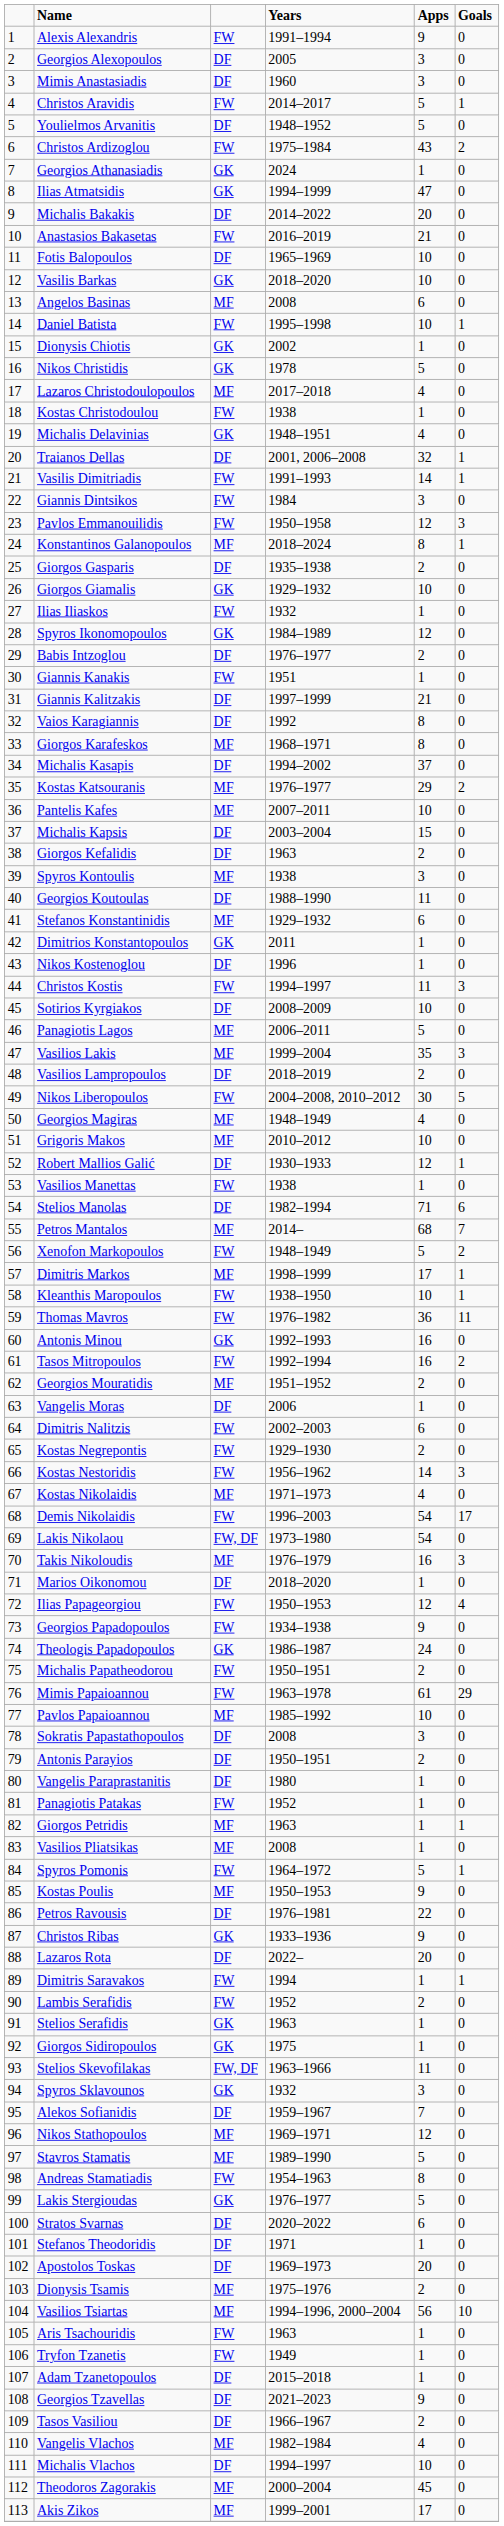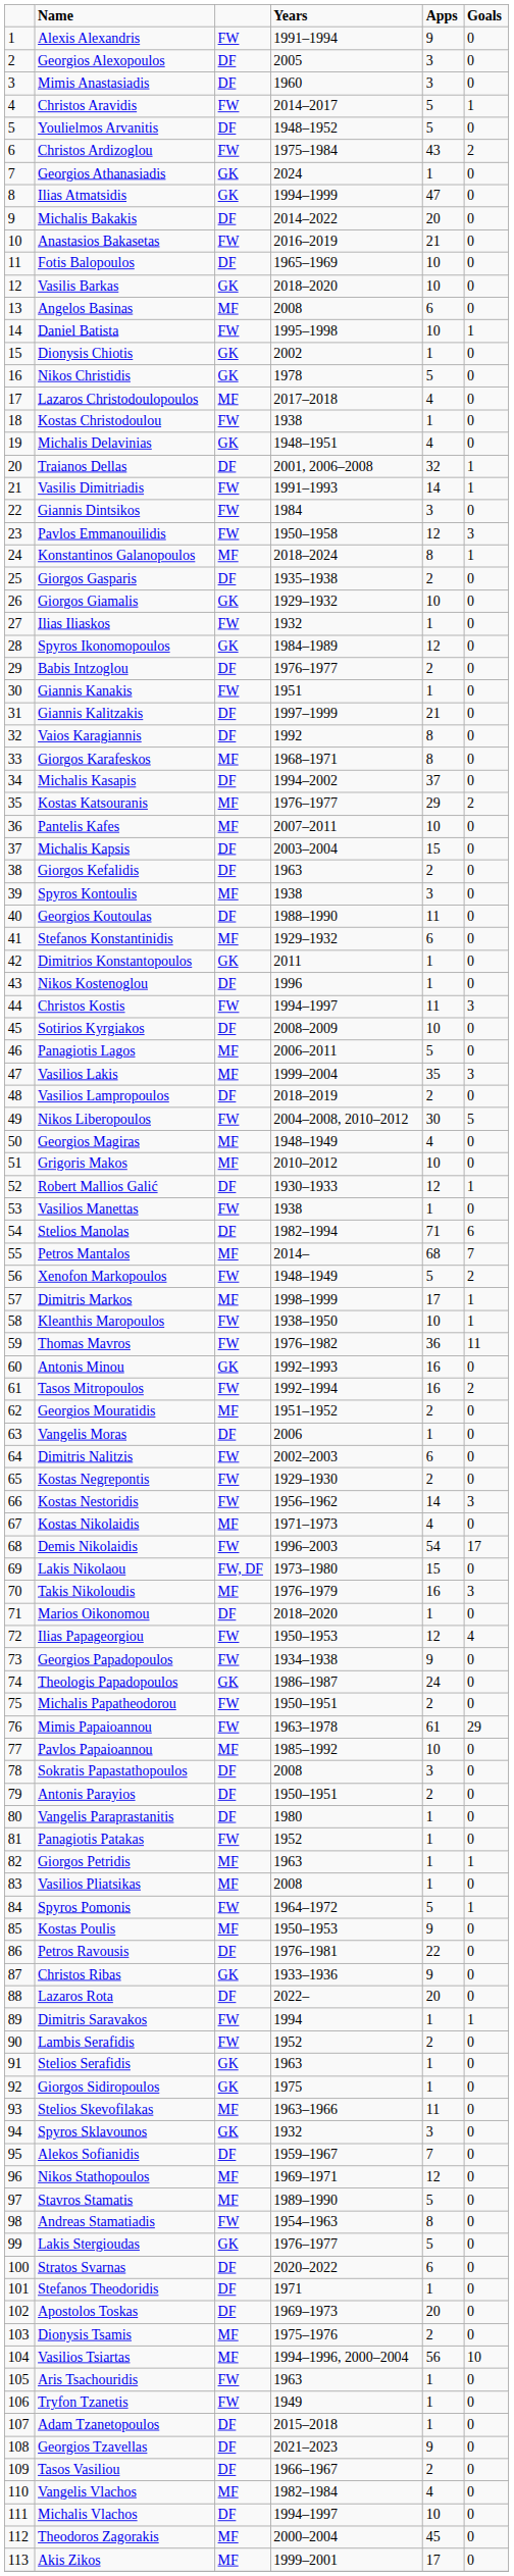 <table class="wikitable collapsible collapsed" style="width:45%" style="background: #FFFFFF; border: 1px #aaa solid; border-collapse: collapse; font-size: 100%;">
 <tr>
 <td></td>
 <td><strong>Name</strong></td>
 <td></td>
 <td><strong>Years</strong></td>
 <td><strong>Apps</strong></td>
 <td><strong>Goals</strong></td>
 </tr>
 <tr>
 <td>1</td>
 <td align=left><a href='#'>Alexis Alexandris</a></td>
 <td><a href='#'>FW</a></td>
 <td>1991–1994</td>
 <td>9</td>
 <td>0</td>
 </tr>
 <tr>
 <td>2</td>
 <td align=left><a href='#'>Georgios Alexopoulos</a></td>
 <td><a href='#'>DF</a></td>
 <td>2005</td>
 <td>3</td>
 <td>0</td>
 </tr>
 <tr>
 <td>3</td>
 <td align=left><a href='#'>Mimis Anastasiadis</a></td>
 <td><a href='#'>DF</a></td>
 <td>1960</td>
 <td>3</td>
 <td>0</td>
 </tr>
 <tr>
 <td>4</td>
 <td align=left><a href='#'>Christos Aravidis</a></td>
 <td><a href='#'>FW</a></td>
 <td>2014–2017</td>
 <td>5</td>
 <td>1</td>
 </tr>
 <tr>
 <td>5</td>
 <td align=left><a href='#'>Youlielmos Arvanitis</a></td>
 <td><a href='#'>DF</a></td>
 <td>1948–1952</td>
 <td>5</td>
 <td>0</td>
 </tr>
 <tr>
 <td>6</td>
 <td align=left><a href='#'>Christos Ardizoglou</a></td>
 <td><a href='#'>FW</a></td>
 <td>1975–1984</td>
 <td>43</td>
 <td>2</td>
 </tr>
 <tr>
 <td>7</td>
 <td align=left><a href='#'>Georgios Athanasiadis</a></td>
 <td><a href='#'>GK</a></td>
 <td>2024</td>
 <td>1</td>
 <td>0</td>
 </tr>
 <tr>
 <td>8</td>
 <td align=left><a href='#'>Ilias Atmatsidis</a></td>
 <td><a href='#'>GK</a></td>
 <td>1994–1999</td>
 <td>47</td>
 <td>0</td>
 </tr>
 <tr>
 <td>9</td>
 <td align=left><a href='#'>Michalis Bakakis</a></td>
 <td><a href='#'>DF</a></td>
 <td>2014–2022</td>
 <td>20</td>
 <td>0</td>
 </tr>
 <tr>
 <td>10</td>
 <td align=left><a href='#'>Anastasios Bakasetas</a></td>
 <td><a href='#'>FW</a></td>
 <td>2016–2019</td>
 <td>21</td>
 <td>0</td>
 </tr>
 <tr>
 <td>11</td>
 <td align=left><a href='#'>Fotis Balopoulos</a></td>
 <td><a href='#'>DF</a></td>
 <td>1965–1969</td>
 <td>10</td>
 <td>0</td>
 </tr>
 <tr>
 <td>12</td>
 <td align=left><a href='#'>Vasilis Barkas</a></td>
 <td><a href='#'>GK</a></td>
 <td>2018–2020</td>
 <td>10</td>
 <td>0</td>
 </tr>
 <tr>
 <td>13</td>
 <td align=left><a href='#'>Angelos Basinas</a></td>
 <td><a href='#'>MF</a></td>
 <td>2008</td>
 <td>6</td>
 <td>0</td>
 </tr>
 <tr>
 <td>14</td>
 <td align=left><a href='#'>Daniel Batista</a></td>
 <td><a href='#'>FW</a></td>
 <td>1995–1998</td>
 <td>10</td>
 <td>1</td>
 </tr>
 <tr>
 <td>15</td>
 <td align=left><a href='#'>Dionysis Chiotis</a></td>
 <td><a href='#'>GK</a></td>
 <td>2002</td>
 <td>1</td>
 <td>0</td>
 </tr>
 <tr>
 <td>16</td>
 <td align=left><a href='#'>Nikos Christidis</a></td>
 <td><a href='#'>GK</a></td>
 <td>1978</td>
 <td>5</td>
 <td>0</td>
 </tr>
 <tr>
 <td>17</td>
 <td align=left><a href='#'>Lazaros Christodoulopoulos</a></td>
 <td><a href='#'>MF</a></td>
 <td>2017–2018</td>
 <td>4</td>
 <td>0</td>
 </tr>
 <tr>
 <td>18</td>
 <td align=left><a href='#'>Kostas Christodoulou</a></td>
 <td><a href='#'>FW</a></td>
 <td>1938</td>
 <td>1</td>
 <td>0</td>
 </tr>
 <tr>
 <td>19</td>
 <td align=left><a href='#'>Michalis Delavinias</a></td>
 <td><a href='#'>GK</a></td>
 <td>1948–1951</td>
 <td>4</td>
 <td>0</td>
 </tr>
 <tr>
 <td>20</td>
 <td align=left><a href='#'>Traianos Dellas</a></td>
 <td><a href='#'>DF</a></td>
 <td>2001, 2006–2008</td>
 <td>32</td>
 <td>1</td>
 </tr>
 <tr>
 <td>21</td>
 <td align=left><a href='#'>Vasilis Dimitriadis</a></td>
 <td><a href='#'>FW</a></td>
 <td>1991–1993</td>
 <td>14</td>
 <td>1</td>
 </tr>
 <tr>
 <td>22</td>
 <td align=left><a href='#'>Giannis Dintsikos</a></td>
 <td><a href='#'>FW</a></td>
 <td>1984</td>
 <td>3</td>
 <td>0</td>
 </tr>
 <tr>
 <td>23</td>
 <td align=left><a href='#'>Pavlos Emmanouilidis</a></td>
 <td><a href='#'>FW</a></td>
 <td>1950–1958</td>
 <td>12</td>
 <td>3</td>
 </tr>
 <tr>
 <td>24</td>
 <td align=left><a href='#'>Konstantinos Galanopoulos</a></td>
 <td><a href='#'>MF</a></td>
 <td>2018–2024</td>
 <td>8</td>
 <td>1</td>
 </tr>
 <tr>
 <td>25</td>
 <td align=left><a href='#'>Giorgos Gasparis</a></td>
 <td><a href='#'>DF</a></td>
 <td>1935–1938</td>
 <td>2</td>
 <td>0</td>
 </tr>
 <tr>
 <td>26</td>
 <td align=left><a href='#'>Giorgos Giamalis</a></td>
 <td><a href='#'>GK</a></td>
 <td>1929–1932</td>
 <td>10</td>
 <td>0</td>
 </tr>
 <tr>
 <td>27</td>
 <td align=left><a href='#'>Ilias Iliaskos</a></td>
 <td><a href='#'>FW</a></td>
 <td>1932</td>
 <td>1</td>
 <td>0</td>
 </tr>
 <tr>
 <td>28</td>
 <td align=left><a href='#'>Spyros Ikonomopoulos</a></td>
 <td><a href='#'>GK</a></td>
 <td>1984–1989</td>
 <td>12</td>
 <td>0</td>
 </tr>
 <tr>
 <td>29</td>
 <td align=left><a href='#'>Babis Intzoglou</a></td>
 <td><a href='#'>DF</a></td>
 <td>1976–1977</td>
 <td>2</td>
 <td>0</td>
 </tr>
 <tr>
 <td>30</td>
 <td align=left><a href='#'>Giannis Kanakis</a></td>
 <td><a href='#'>FW</a></td>
 <td>1951</td>
 <td>1</td>
 <td>0</td>
 </tr>
 <tr>
 <td>31</td>
 <td align=left><a href='#'>Giannis Kalitzakis</a></td>
 <td><a href='#'>DF</a></td>
 <td>1997–1999</td>
 <td>21</td>
 <td>0</td>
 </tr>
 <tr>
 <td>32</td>
 <td align=left><a href='#'>Vaios Karagiannis</a></td>
 <td><a href='#'>DF</a></td>
 <td>1992</td>
 <td>8</td>
 <td>0</td>
 </tr>
 <tr>
 <td>33</td>
 <td align=left><a href='#'>Giorgos Karafeskos</a></td>
 <td><a href='#'>MF</a></td>
 <td>1968–1971</td>
 <td>8</td>
 <td>0</td>
 </tr>
 <tr>
 <td>34</td>
 <td align=left><a href='#'>Michalis Kasapis</a></td>
 <td><a href='#'>DF</a></td>
 <td>1994–2002</td>
 <td>37</td>
 <td>0</td>
 </tr>
 <tr>
 <td>35</td>
 <td align=left><a href='#'>Kostas Katsouranis</a></td>
 <td><a href='#'>MF</a></td>
 <td>1976–1977</td>
 <td>29</td>
 <td>2</td>
 </tr>
 <tr>
 <td>36</td>
 <td align=left><a href='#'>Pantelis Kafes</a></td>
 <td><a href='#'>MF</a></td>
 <td>2007–2011</td>
 <td>10</td>
 <td>0</td>
 </tr>
 <tr>
 <td>37</td>
 <td align=left><a href='#'>Michalis Kapsis</a></td>
 <td><a href='#'>DF</a></td>
 <td>2003–2004</td>
 <td>15</td>
 <td>0</td>
 </tr>
 <tr>
 <td>38</td>
 <td align=left><a href='#'>Giorgos Kefalidis</a></td>
 <td><a href='#'>DF</a></td>
 <td>1963</td>
 <td>2</td>
 <td>0</td>
 </tr>
 <tr>
 <td>39</td>
 <td align=left><a href='#'>Spyros Kontoulis</a></td>
 <td><a href='#'>MF</a></td>
 <td>1938</td>
 <td>3</td>
 <td>0</td>
 </tr>
 <tr>
 <td>40</td>
 <td align=left><a href='#'>Georgios Koutoulas</a></td>
 <td><a href='#'>DF</a></td>
 <td>1988–1990</td>
 <td>11</td>
 <td>0</td>
 </tr>
 <tr>
 <td>41</td>
 <td align=left><a href='#'>Stefanos Konstantinidis</a></td>
 <td><a href='#'>MF</a></td>
 <td>1929–1932</td>
 <td>6</td>
 <td>0</td>
 </tr>
 <tr>
 <td>42</td>
 <td align=left><a href='#'>Dimitrios Konstantopoulos</a></td>
 <td><a href='#'>GK</a></td>
 <td>2011</td>
 <td>1</td>
 <td>0</td>
 </tr>
 <tr>
 <td>43</td>
 <td align=left><a href='#'>Nikos Kostenoglou</a></td>
 <td><a href='#'>DF</a></td>
 <td>1996</td>
 <td>1</td>
 <td>0</td>
 </tr>
 <tr>
 <td>44</td>
 <td align=left><a href='#'>Christos Kostis</a></td>
 <td><a href='#'>FW</a></td>
 <td>1994–1997</td>
 <td>11</td>
 <td>3</td>
 </tr>
 <tr>
 <td>45</td>
 <td align=left><a href='#'>Sotirios Kyrgiakos</a></td>
 <td><a href='#'>DF</a></td>
 <td>2008–2009</td>
 <td>10</td>
 <td>0</td>
 </tr>
 <tr>
 <td>46</td>
 <td align=left><a href='#'>Panagiotis Lagos</a></td>
 <td><a href='#'>MF</a></td>
 <td>2006–2011</td>
 <td>5</td>
 <td>0</td>
 </tr>
 <tr>
 <td>47</td>
 <td align=left><a href='#'>Vasilios Lakis</a></td>
 <td><a href='#'>MF</a></td>
 <td>1999–2004</td>
 <td>35</td>
 <td>3</td>
 </tr>
 <tr>
 <td>48</td>
 <td align=left><a href='#'>Vasilios Lampropoulos</a></td>
 <td><a href='#'>DF</a></td>
 <td>2018–2019</td>
 <td>2</td>
 <td>0</td>
 </tr>
 <tr>
 <td>49</td>
 <td align=left><a href='#'>Nikos Liberopoulos</a></td>
 <td><a href='#'>FW</a></td>
 <td>2004–2008, 2010–2012</td>
 <td>30</td>
 <td>5</td>
 </tr>
 <tr>
 <td>50</td>
 <td align=left><a href='#'>Georgios Magiras</a></td>
 <td><a href='#'>MF</a></td>
 <td>1948–1949</td>
 <td>4</td>
 <td>0</td>
 </tr>
 <tr>
 <td>51</td>
 <td align=left><a href='#'>Grigoris Makos</a></td>
 <td><a href='#'>MF</a></td>
 <td>2010–2012</td>
 <td>10</td>
 <td>0</td>
 </tr>
 <tr>
 <td>52</td>
 <td align=left><a href='#'>Robert Mallios Galić</a></td>
 <td><a href='#'>DF</a></td>
 <td>1930–1933</td>
 <td>12</td>
 <td>1</td>
 </tr>
 <tr>
 <td>53</td>
 <td align=left><a href='#'>Vasilios Manettas</a></td>
 <td><a href='#'>FW</a></td>
 <td>1938</td>
 <td>1</td>
 <td>0</td>
 </tr>
 <tr>
 <td>54</td>
 <td align=left><a href='#'>Stelios Manolas</a></td>
 <td><a href='#'>DF</a></td>
 <td>1982–1994</td>
 <td>71</td>
 <td>6</td>
 </tr>
 <tr>
 <td>55</td>
 <td align=left><a href='#'>Petros Mantalos</a></td>
 <td><a href='#'>MF</a></td>
 <td>2014–</td>
 <td>68</td>
 <td>7</td>
 </tr>
 <tr>
 <td>56</td>
 <td align=left><a href='#'>Xenofon Markopoulos</a></td>
 <td><a href='#'>FW</a></td>
 <td>1948–1949</td>
 <td>5</td>
 <td>2</td>
 </tr>
 <tr>
 <td>57</td>
 <td align=left><a href='#'>Dimitris Markos</a></td>
 <td><a href='#'>MF</a></td>
 <td>1998–1999</td>
 <td>17</td>
 <td>1</td>
 </tr>
 <tr>
 <td>58</td>
 <td align=left><a href='#'>Kleanthis Maropoulos</a></td>
 <td><a href='#'>FW</a></td>
 <td>1938–1950</td>
 <td>10</td>
 <td>1</td>
 </tr>
 <tr>
 <td>59</td>
 <td align=left><a href='#'>Thomas Mavros</a></td>
 <td><a href='#'>FW</a></td>
 <td>1976–1982</td>
 <td>36</td>
 <td>11</td>
 </tr>
 <tr>
 <td>60</td>
 <td align=left><a href='#'>Antonis Minou</a></td>
 <td><a href='#'>GK</a></td>
 <td>1992–1993</td>
 <td>16</td>
 <td>0</td>
 </tr>
 <tr>
 <td>61</td>
 <td align=left><a href='#'>Tasos Mitropoulos</a></td>
 <td><a href='#'>FW</a></td>
 <td>1992–1994</td>
 <td>16</td>
 <td>2</td>
 </tr>
 <tr>
 <td>62</td>
 <td align=left><a href='#'>Georgios Mouratidis</a></td>
 <td><a href='#'>MF</a></td>
 <td>1951–1952</td>
 <td>2</td>
 <td>0</td>
 </tr>
 <tr>
 <td>63</td>
 <td align=left><a href='#'>Vangelis Moras</a></td>
 <td><a href='#'>DF</a></td>
 <td>2006</td>
 <td>1</td>
 <td>0</td>
 </tr>
 <tr>
 <td>64</td>
 <td align=left><a href='#'>Dimitris Nalitzis</a></td>
 <td><a href='#'>FW</a></td>
 <td>2002–2003</td>
 <td>6</td>
 <td>0</td>
 </tr>
 <tr>
 <td>65</td>
 <td align=left><a href='#'>Kostas Negrepontis</a></td>
 <td><a href='#'>FW</a></td>
 <td>1929–1930</td>
 <td>2</td>
 <td>0</td>
 </tr>
 <tr>
 <td>66</td>
 <td align=left><a href='#'>Kostas Nestoridis</a></td>
 <td><a href='#'>FW</a></td>
 <td>1956–1962</td>
 <td>14</td>
 <td>3</td>
 </tr>
 <tr>
 <td>67</td>
 <td align=left><a href='#'>Kostas Nikolaidis</a></td>
 <td><a href='#'>MF</a></td>
 <td>1971–1973</td>
 <td>4</td>
 <td>0</td>
 </tr>
 <tr>
 <td>68</td>
 <td align=left><a href='#'>Demis Nikolaidis</a></td>
 <td><a href='#'>FW</a></td>
 <td>1996–2003</td>
 <td>54</td>
 <td>17</td>
 </tr>
 <tr>
 <td>69</td>
 <td align=left><a href='#'>Lakis Nikolaou</a></td>
 <td><a href='#'>FW, DF</a></td>
 <td>1973–1980</td>
-<td>54</td>
+<td>15</td>
 <td>0</td>
 </tr>
 <tr>
 <td>70</td>
 <td align=left><a href='#'>Takis Nikoloudis</a></td>
 <td><a href='#'>MF</a></td>
 <td>1976–1979</td>
 <td>16</td>
 <td>3</td>
 </tr>
 <tr>
 <td>71</td>
 <td align=left><a href='#'>Marios Oikonomou</a></td>
 <td><a href='#'>DF</a></td>
 <td>2018–2020</td>
 <td>1</td>
 <td>0</td>
 </tr>
 <tr>
 <td>72</td>
 <td align=left><a href='#'>Ilias Papageorgiou</a></td>
 <td><a href='#'>FW</a></td>
 <td>1950–1953</td>
 <td>12</td>
 <td>4</td>
 </tr>
 <tr>
 <td>73</td>
 <td align=left><a href='#'>Georgios Papadopoulos</a></td>
 <td><a href='#'>FW</a></td>
 <td>1934–1938</td>
 <td>9</td>
 <td>0</td>
 </tr>
 <tr>
 <td>74</td>
 <td align=left><a href='#'>Theologis Papadopoulos</a></td>
 <td><a href='#'>GK</a></td>
 <td>1986–1987</td>
 <td>24</td>
 <td>0</td>
 </tr>
 <tr>
 <td>75</td>
 <td align=left><a href='#'>Michalis Papatheodorou</a></td>
 <td><a href='#'>FW</a></td>
 <td>1950–1951</td>
 <td>2</td>
 <td>0</td>
 </tr>
 <tr>
 <td>76</td>
 <td align=left><a href='#'>Mimis Papaioannou</a></td>
 <td><a href='#'>FW</a></td>
 <td>1963–1978</td>
 <td>61</td>
 <td>29</td>
 </tr>
 <tr>
 <td>77</td>
 <td align=left><a href='#'>Pavlos Papaioannou</a></td>
 <td><a href='#'>MF</a></td>
 <td>1985–1992</td>
 <td>10</td>
 <td>0</td>
 </tr>
 <tr>
 <td>78</td>
 <td align=left><a href='#'>Sokratis Papastathopoulos</a></td>
 <td><a href='#'>DF</a></td>
 <td>2008</td>
 <td>3</td>
 <td>0</td>
 </tr>
 <tr>
 <td>79</td>
 <td align=left><a href='#'>Antonis Parayios</a></td>
 <td><a href='#'>DF</a></td>
 <td>1950–1951</td>
 <td>2</td>
 <td>0</td>
 </tr>
 <tr>
 <td>80</td>
 <td align=left><a href='#'>Vangelis Paraprastanitis</a></td>
 <td><a href='#'>DF</a></td>
 <td>1980</td>
 <td>1</td>
 <td>0</td>
 </tr>
 <tr>
 <td>81</td>
 <td align=left><a href='#'>Panagiotis Patakas</a></td>
 <td><a href='#'>FW</a></td>
 <td>1952</td>
 <td>1</td>
 <td>0</td>
 </tr>
 <tr>
 <td>82</td>
 <td align=left><a href='#'>Giorgos Petridis</a></td>
 <td><a href='#'>MF</a></td>
 <td>1963</td>
 <td>1</td>
 <td>1</td>
 </tr>
 <tr>
 <td>83</td>
 <td align=left><a href='#'>Vasilios Pliatsikas</a></td>
 <td><a href='#'>MF</a></td>
 <td>2008</td>
 <td>1</td>
 <td>0</td>
 </tr>
 <tr>
 <td>84</td>
 <td align=left><a href='#'>Spyros Pomonis</a></td>
 <td><a href='#'>FW</a></td>
 <td>1964–1972</td>
 <td>5</td>
 <td>1</td>
 </tr>
 <tr>
 <td>85</td>
 <td align=left><a href='#'>Kostas Poulis</a></td>
 <td><a href='#'>MF</a></td>
 <td>1950–1953</td>
 <td>9</td>
 <td>0</td>
 </tr>
 <tr>
 <td>86</td>
 <td align=left><a href='#'>Petros Ravousis</a></td>
 <td><a href='#'>DF</a></td>
 <td>1976–1981</td>
 <td>22</td>
 <td>0</td>
 </tr>
 <tr>
 <td>87</td>
 <td align=left><a href='#'>Christos Ribas</a></td>
 <td><a href='#'>GK</a></td>
 <td>1933–1936</td>
 <td>9</td>
 <td>0</td>
 </tr>
 <tr>
 <td>88</td>
 <td align=left><a href='#'>Lazaros Rota</a></td>
 <td><a href='#'>DF</a></td>
 <td>2022–</td>
 <td>20</td>
 <td>0</td>
 </tr>
 <tr>
 <td>89</td>
 <td align=left><a href='#'>Dimitris Saravakos</a></td>
 <td><a href='#'>FW</a></td>
 <td>1994</td>
 <td>1</td>
 <td>1</td>
 </tr>
 <tr>
 <td>90</td>
 <td align=left><a href='#'>Lambis Serafidis</a></td>
 <td><a href='#'>FW</a></td>
 <td>1952</td>
 <td>2</td>
 <td>0</td>
 </tr>
 <tr>
 <td>91</td>
 <td align=left><a href='#'>Stelios Serafidis</a></td>
 <td><a href='#'>GK</a></td>
 <td>1963</td>
 <td>1</td>
 <td>0</td>
 </tr>
 <tr>
 <td>92</td>
 <td align=left><a href='#'>Giorgos Sidiropoulos</a></td>
 <td><a href='#'>GK</a></td>
 <td>1975</td>
 <td>1</td>
 <td>0</td>
 </tr>
 <tr>
 <td>93</td>
 <td align=left><a href='#'>Stelios Skevofilakas</a></td>
-<td><a href='#'>FW, DF</a></td>
+<td><a href='#'>MF</a></td>
 <td>1963–1966</td>
 <td>11</td>
 <td>0</td>
 </tr>
 <tr>
 <td>94</td>
 <td align=left><a href='#'>Spyros Sklavounos</a></td>
 <td><a href='#'>GK</a></td>
 <td>1932</td>
 <td>3</td>
 <td>0</td>
 </tr>
 <tr>
 <td>95</td>
 <td align=left><a href='#'>Alekos Sofianidis</a></td>
 <td><a href='#'>DF</a></td>
 <td>1959–1967</td>
 <td>7</td>
 <td>0</td>
 </tr>
 <tr>
 <td>96</td>
 <td align=left><a href='#'>Nikos Stathopoulos</a></td>
 <td><a href='#'>MF</a></td>
 <td>1969–1971</td>
 <td>12</td>
 <td>0</td>
 </tr>
 <tr>
 <td>97</td>
 <td align=left><a href='#'>Stavros Stamatis</a></td>
 <td><a href='#'>MF</a></td>
 <td>1989–1990</td>
 <td>5</td>
 <td>0</td>
 </tr>
 <tr>
 <td>98</td>
 <td align=left><a href='#'>Andreas Stamatiadis</a></td>
 <td><a href='#'>FW</a></td>
 <td>1954–1963</td>
 <td>8</td>
 <td>0</td>
 </tr>
 <tr>
 <td>99</td>
 <td align=left><a href='#'>Lakis Stergioudas</a></td>
 <td><a href='#'>GK</a></td>
 <td>1976–1977</td>
 <td>5</td>
 <td>0</td>
 </tr>
 <tr>
 <td>100</td>
 <td align=left><a href='#'>Stratos Svarnas</a></td>
 <td><a href='#'>DF</a></td>
 <td>2020–2022</td>
 <td>6</td>
 <td>0</td>
 </tr>
 <tr>
 <td>101</td>
 <td align=left><a href='#'>Stefanos Theodoridis</a></td>
 <td><a href='#'>DF</a></td>
 <td>1971</td>
 <td>1</td>
 <td>0</td>
 </tr>
 <tr>
 <td>102</td>
 <td align=left><a href='#'>Apostolos Toskas</a></td>
 <td><a href='#'>DF</a></td>
 <td>1969–1973</td>
 <td>20</td>
 <td>0</td>
 </tr>
 <tr>
 <td>103</td>
 <td align=left><a href='#'>Dionysis Tsamis</a></td>
 <td><a href='#'>MF</a></td>
 <td>1975–1976</td>
 <td>2</td>
 <td>0</td>
 </tr>
 <tr>
 <td>104</td>
 <td align=left><a href='#'>Vasilios Tsiartas</a></td>
 <td><a href='#'>MF</a></td>
 <td>1994–1996, 2000–2004</td>
 <td>56</td>
 <td>10</td>
 </tr>
 <tr>
 <td>105</td>
 <td align=left><a href='#'>Aris Tsachouridis</a></td>
 <td><a href='#'>FW</a></td>
 <td>1963</td>
 <td>1</td>
 <td>0</td>
 </tr>
 <tr>
 <td>106</td>
 <td align=left><a href='#'>Tryfon Tzanetis</a></td>
 <td><a href='#'>FW</a></td>
 <td>1949</td>
 <td>1</td>
 <td>0</td>
 </tr>
 <tr>
 <td>107</td>
 <td align=left><a href='#'>Adam Tzanetopoulos</a></td>
 <td><a href='#'>DF</a></td>
 <td>2015–2018</td>
 <td>1</td>
 <td>0</td>
 </tr>
 <tr>
 <td>108</td>
 <td align=left><a href='#'>Georgios Tzavellas</a></td>
 <td><a href='#'>DF</a></td>
 <td>2021–2023</td>
 <td>9</td>
 <td>0</td>
 </tr>
 <tr>
 <td>109</td>
 <td align=left><a href='#'>Tasos Vasiliou</a></td>
 <td><a href='#'>DF</a></td>
 <td>1966–1967</td>
 <td>2</td>
 <td>0</td>
 </tr>
 <tr>
 <td>110</td>
 <td align=left><a href='#'>Vangelis Vlachos</a></td>
 <td><a href='#'>MF</a></td>
 <td>1982–1984</td>
 <td>4</td>
 <td>0</td>
 </tr>
 <tr>
 <td>111</td>
 <td align=left><a href='#'>Michalis Vlachos</a></td>
 <td><a href='#'>DF</a></td>
 <td>1994–1997</td>
 <td>10</td>
 <td>0</td>
 </tr>
 <tr>
 <td>112</td>
 <td align=left><a href='#'>Theodoros Zagorakis</a></td>
 <td><a href='#'>MF</a></td>
 <td>2000–2004</td>
 <td>45</td>
 <td>0</td>
 </tr>
 <tr>
 <td>113</td>
 <td align=left><a href='#'>Akis Zikos</a></td>
 <td><a href='#'>MF</a></td>
 <td>1999–2001</td>
 <td>17</td>
 <td>0</td>
 </tr>
 <tr>
 </tr>
 </table>
